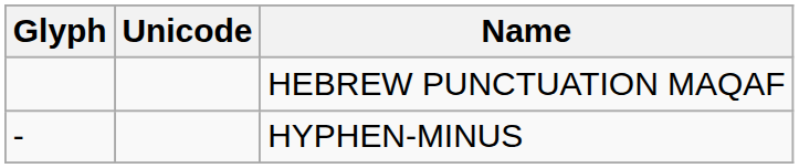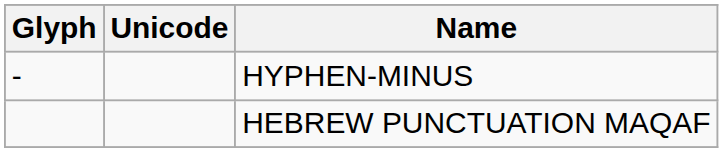 <table class="wikitable">
 <tr>
 <th>Glyph</th>
 <th>Unicode</th>
 <th>Name</th>
 </tr>
 <tr>
+<td>-</td>
+<td></td>
+<td>HYPHEN-MINUS</td>
+</tr>
+<tr>
 <td></td>
 <td></td>
 <td>HEBREW PUNCTUATION MAQAF</td>
 </tr>
-<tr>
-<td>-</td>
-<td></td>
-<td>HYPHEN-MINUS</td>
-</tr>
 </table>
